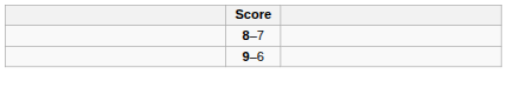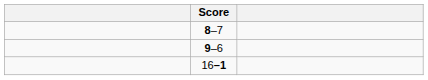 <table class="wikitable" style="text-align: center;">
 <tr>
 <th width=270></th>
 <th width=60>Score</th>
 <th width=270></th>
 </tr>
 <tr>
 <td align=left><strong></strong></td>
 <td><strong>8</strong>–7</td>
 <td align=left></td>
 </tr>
 <tr>
 <td align=left><strong></strong></td>
 <td><strong>9</strong>–6</td>
 <td align=left></td>
 </tr>
+<tr>
+<td align=left><strong></td>
+<td></strong>16<strong>–1</td>
+<td align=left></td>
+</tr>
 </table>
